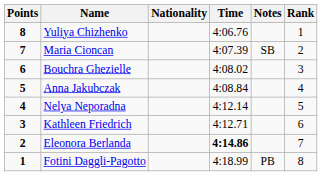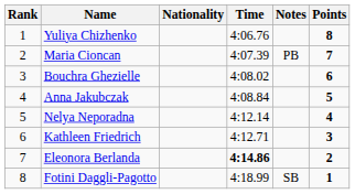 <table class="wikitable sortable" style="text-align:center">
 <tr>
-<th>Points</th>
+<th>Rank</th>
 <th>Name</th>
 <th>Nationality</th>
 <th>Time</th>
 <th>Notes</th>
-<th>Rank</th>
+<th>Points</th>
 </tr>
 <tr>
-<td><strong>8</strong></td>
+<td>1</td>
 <td align=left><a href='#'>Yuliya Chizhenko</a></td>
 <td align=left></td>
 <td>4:06.76</td>
 <td></td>
-<td>1</td>
+<td><strong>8</strong></td>
 </tr>
 <tr>
-<td><strong>7</strong></td>
+<td>2</td>
 <td align=left><a href='#'>Maria Cioncan</a></td>
 <td align=left></td>
 <td>4:07.39</td>
-<td>SB</td>
-<td>2</td>
+<td>PB</td>
+<td><strong>7</strong></td>
 </tr>
 <tr>
-<td><strong>6</strong></td>
+<td>3</td>
 <td align=left><a href='#'>Bouchra Ghezielle</a></td>
 <td align=left></td>
 <td>4:08.02</td>
 <td></td>
-<td>3</td>
+<td><strong>6</strong></td>
 </tr>
 <tr>
-<td><strong>5</strong></td>
+<td>4</td>
 <td align=left><a href='#'>Anna Jakubczak</a></td>
 <td align=left></td>
 <td>4:08.84</td>
 <td></td>
-<td>4</td>
+<td><strong>5</strong></td>
 </tr>
 <tr>
-<td><strong>4</strong></td>
+<td>5</td>
 <td align=left><a href='#'>Nelya Neporadna</a></td>
 <td align=left></td>
 <td>4:12.14</td>
 <td></td>
-<td>5</td>
+<td><strong>4</strong></td>
 </tr>
 <tr>
-<td><strong>3</strong></td>
+<td>6</td>
 <td align=left><a href='#'>Kathleen Friedrich</a></td>
 <td align=left></td>
 <td>4:12.71</td>
 <td></td>
-<td>6</td>
+<td><strong>3</strong></td>
 </tr>
 <tr>
-<td><strong>2</strong></td>
+<td>7</td>
 <td align=left><a href='#'>Eleonora Berlanda</a></td>
 <td align=left></td>
 <td><strong>4:14.86</strong></td>
 <td></td>
-<td>7</td>
+<td><strong>2</strong></td>
 </tr>
 <tr>
-<td><strong>1</strong></td>
+<td>8</td>
 <td align=left><a href='#'>Fotini Daggli-Pagotto</a></td>
 <td align=left></td>
 <td>4:18.99</td>
-<td>PB</td>
-<td>8</td>
+<td>SB</td>
+<td><strong>1</strong></td>
 </tr>
 </table>
